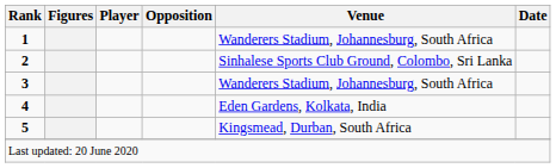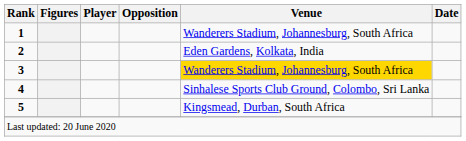 <table class="wikitable plainrowheaders sortable">
 <tr>
 <th scope=col>Rank</th>
 <th scope=col>Figures</th>
 <th scope=col>Player</th>
 <th scope=col>Opposition</th>
 <th scope=col>Venue</th>
 <th scope=col>Date</th>
 </tr>
 <tr>
 <td align=center><strong>1</strong></td>
 <th scope=row style=text-align:center;></th>
 <td></td>
 <td></td>
 <td><a href='#'>Wanderers Stadium</a>, <a href='#'>Johannesburg</a>, South Africa</td>
 <td></td>
 </tr>
 <tr>
 <td align=center><strong>2</strong></td>
 <th scope=row style=text-align:center;></th>
 <td></td>
 <td></td>
-<td><a href='#'>Sinhalese Sports Club Ground</a>, <a href='#'>Colombo</a>, Sri Lanka</td>
+<td><a href='#'>Eden Gardens</a>, <a href='#'>Kolkata</a>, India</td>
 <td></td>
 </tr>
 <tr>
 <td align=center><strong>3</strong></td>
 <th scope=row style=text-align:center;></th>
 <td></td>
 <td></td>
-<td><a href='#'>Wanderers Stadium</a>, <a href='#'>Johannesburg</a>, South Africa</td>
+<td style="background: gold;"><a href='#'>Wanderers Stadium</a>, <a href='#'>Johannesburg</a>, South Africa</td>
 <td></td>
 </tr>
 <tr>
 <td align=center><strong>4</strong></td>
 <th scope=row style=text-align:center;></th>
 <td></td>
 <td></td>
-<td><a href='#'>Eden Gardens</a>, <a href='#'>Kolkata</a>, India</td>
+<td><a href='#'>Sinhalese Sports Club Ground</a>, <a href='#'>Colombo</a>, Sri Lanka</td>
 <td></td>
 </tr>
 <tr>
 <td align=center><strong>5</strong></td>
 <th scope=row style=text-align:center;></th>
 <td></td>
 <td></td>
 <td><a href='#'>Kingsmead</a>, <a href='#'>Durban</a>, South Africa</td>
 <td></td>
 </tr>
 <tr>
 </tr>
 <tr class=sortbottom>
 <td colspan=6><small>Last updated: 20 June 2020</small></td>
 </tr>
 </table>
